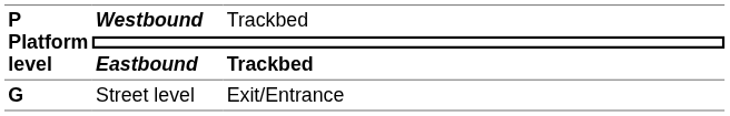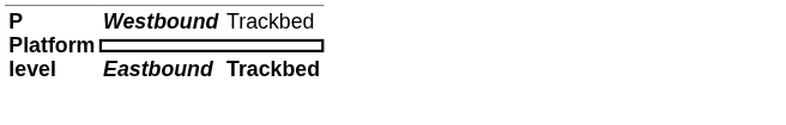 <table table border=0 cellspacing=0 cellpadding=3>
 <tr>
 <td style="border-top:solid 1px gray;border-bottom:solid 0px gray;" width=50 rowspan=3 valign=top><strong>P<br>Platform level</strong></td>
 <td style="border-top:solid 1px gray;"><strong><em>Westbound</em></strong></td>
 <td style="border-top:solid 1px gray;">Trackbed</td>
 </tr>
 <tr>
 <td style="border-right:solid 2px black;border-left:solid 2px black;border-top:solid 2px black;border-bottom:solid 2px black;text-align:center;" colspan=2></td>
 </tr>
 <tr>
 <td style="border-bottom:solid 0px gray;"><strong><em>Eastbound</em></strong></td>
 <td style="border-bottom:solid 0px gray;"><strong>Trackbed</strong></td>
 </tr>
-<tr>
-<td style="border-top:solid 1px gray;border-bottom:solid 1px gray;" width=50><strong>G</strong></td>
-<td style="border-top:solid 1px gray;border-bottom:solid 1px gray;" width=100>Street level</td>
-<td style="border-top:solid 1px gray;border-bottom:solid 1px gray;" width=400>Exit/Entrance</td>
-</tr>
 </table>
